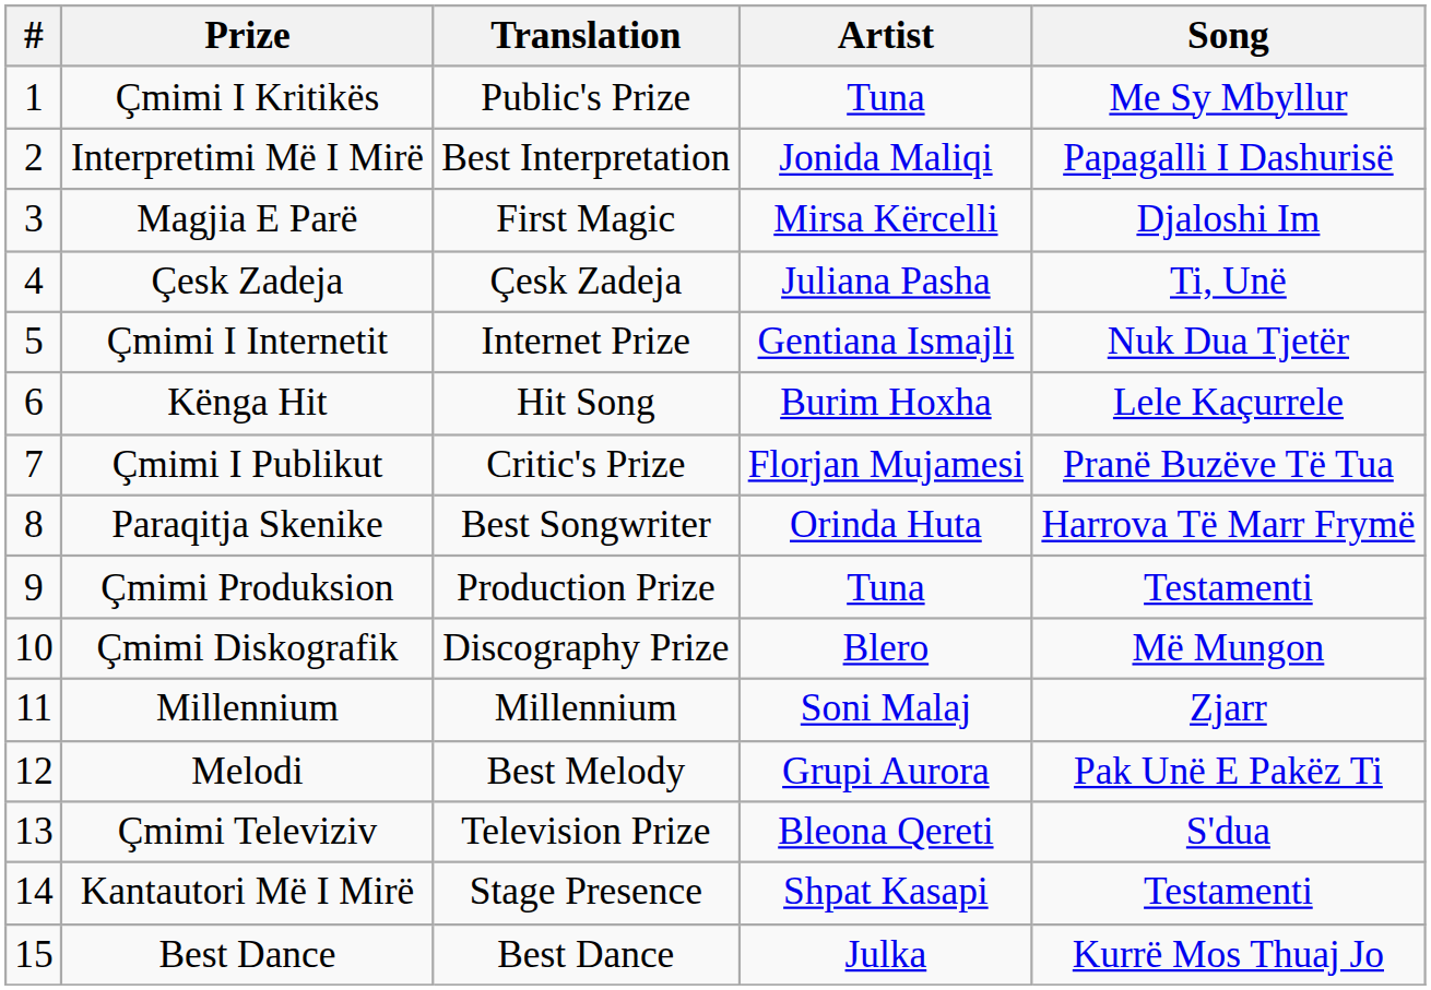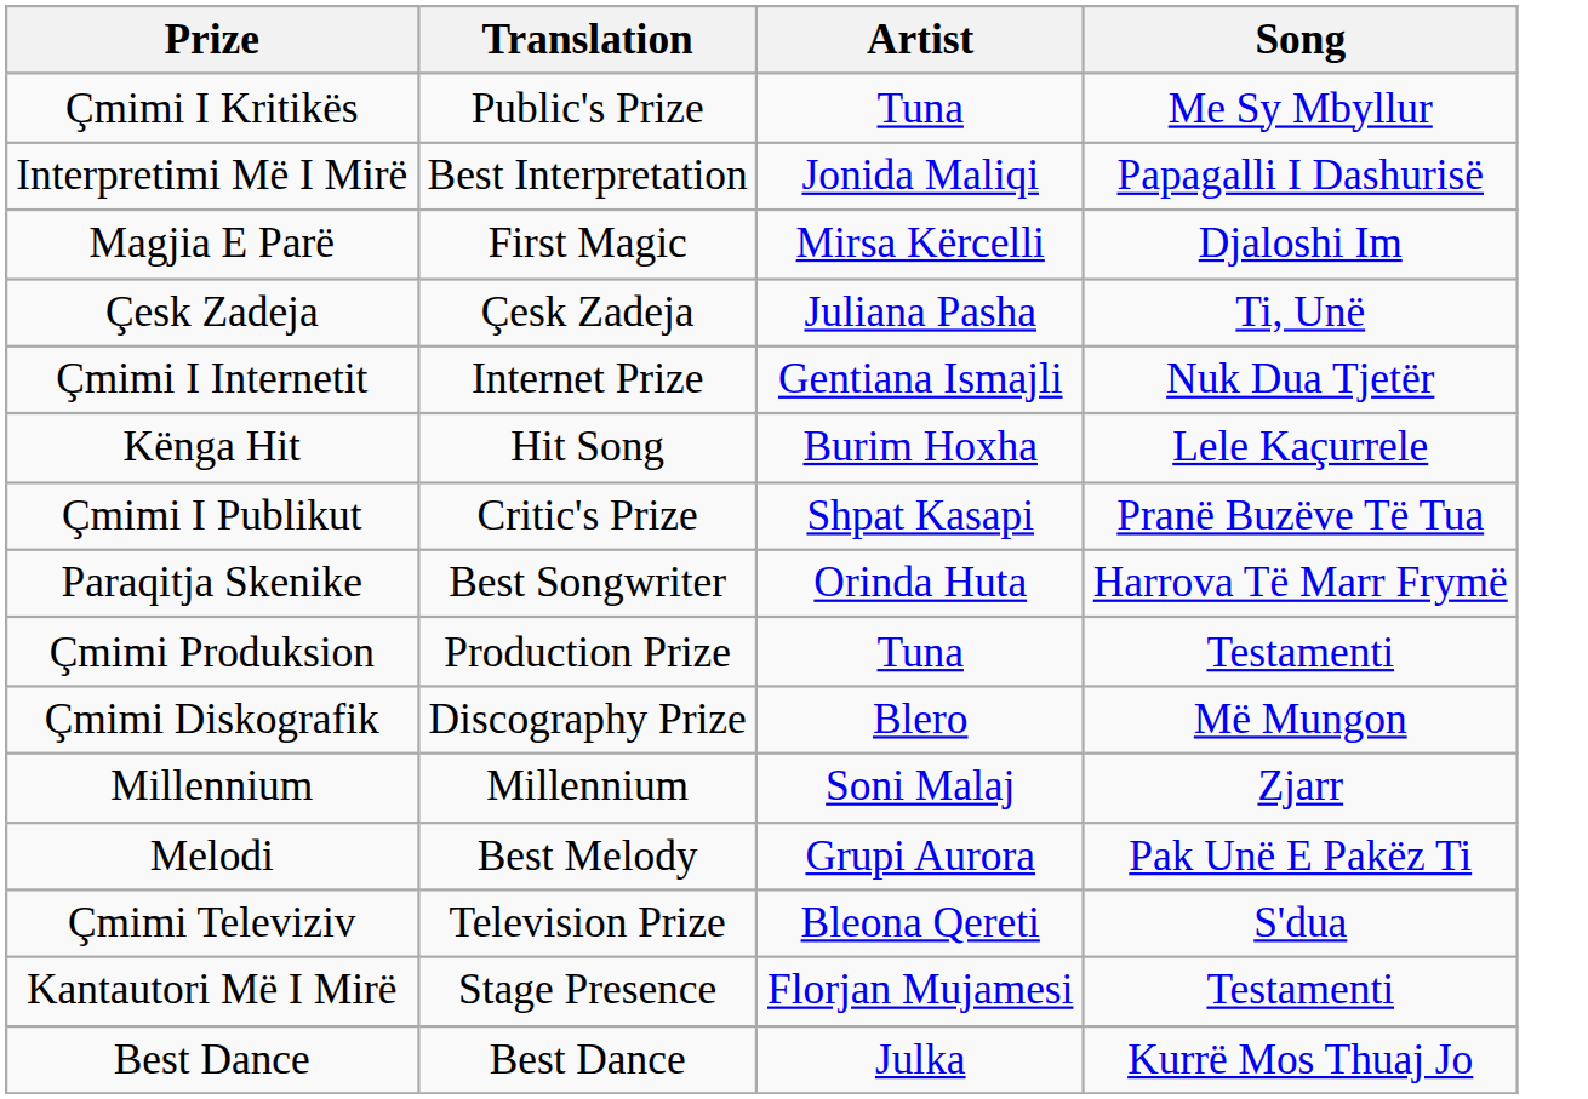 <table class="wikitable">
 <tr>
-<th>#</th>
 <th>Prize</th>
 <th>Translation</th>
 <th>Artist</th>
 <th>Song</th>
 </tr>
 <tr align="center">
-<td>1</td>
 <td>Çmimi I Kritikës</td>
 <td>Public's Prize</td>
 <td><a href='#'>Tuna</a></td>
 <td><a href='#'>Me Sy Mbyllur</a></td>
 </tr>
 <tr align="center">
-<td>2</td>
 <td>Interpretimi Më I Mirë</td>
 <td>Best Interpretation</td>
 <td><a href='#'>Jonida Maliqi</a></td>
 <td><a href='#'>Papagalli I Dashurisë</a></td>
 </tr>
 <tr align="center">
-<td>3</td>
 <td>Magjia E Parë</td>
 <td>First Magic</td>
 <td><a href='#'>Mirsa Kërcelli</a></td>
 <td><a href='#'>Djaloshi Im</a></td>
 </tr>
 <tr align="center">
-<td>4</td>
 <td>Çesk Zadeja</td>
 <td>Çesk Zadeja</td>
 <td><a href='#'>Juliana Pasha</a></td>
 <td><a href='#'>Ti, Unë</a></td>
 </tr>
 <tr align="center">
-<td>5</td>
 <td>Çmimi I Internetit</td>
 <td>Internet Prize</td>
 <td><a href='#'>Gentiana Ismajli</a></td>
 <td><a href='#'>Nuk Dua Tjetër</a></td>
 </tr>
 <tr align="center">
-<td>6</td>
 <td>Kënga Hit</td>
 <td>Hit Song</td>
 <td><a href='#'>Burim Hoxha</a></td>
 <td><a href='#'>Lele Kaçurrele</a></td>
 </tr>
 <tr align="center">
-<td>7</td>
 <td>Çmimi I Publikut</td>
 <td>Critic's Prize</td>
-<td><a href='#'>Florjan Mujamesi</a></td>
+<td><a href='#'>Shpat Kasapi</a></td>
 <td><a href='#'>Pranë Buzëve Të Tua</a></td>
 </tr>
 <tr align="center">
-<td>8</td>
 <td>Paraqitja Skenike</td>
 <td>Best Songwriter</td>
 <td><a href='#'>Orinda Huta</a></td>
 <td><a href='#'>Harrova Të Marr Frymë</a></td>
 </tr>
 <tr align="center">
-<td>9</td>
 <td>Çmimi Produksion</td>
 <td>Production Prize</td>
 <td><a href='#'>Tuna</a></td>
 <td><a href='#'>Testamenti</a></td>
 </tr>
 <tr align="center">
-<td>10</td>
 <td>Çmimi Diskografik</td>
 <td>Discography Prize</td>
 <td><a href='#'>Blero</a></td>
 <td><a href='#'>Më Mungon</a></td>
 </tr>
 <tr align="center">
-<td>11</td>
 <td>Millennium</td>
 <td>Millennium</td>
 <td><a href='#'>Soni Malaj</a></td>
 <td><a href='#'>Zjarr</a></td>
 </tr>
 <tr align="center">
-<td>12</td>
 <td>Melodi</td>
 <td>Best Melody</td>
 <td><a href='#'>Grupi Aurora</a></td>
 <td><a href='#'>Pak Unë E Pakëz Ti</a></td>
 </tr>
 <tr align="center">
-<td>13</td>
 <td>Çmimi Televiziv</td>
 <td>Television Prize</td>
 <td><a href='#'>Bleona Qereti</a></td>
 <td><a href='#'>S'dua</a></td>
 </tr>
 <tr align="center">
-<td>14</td>
 <td>Kantautori Më I Mirë</td>
 <td>Stage Presence</td>
-<td><a href='#'>Shpat Kasapi</a></td>
+<td><a href='#'>Florjan Mujamesi</a></td>
 <td><a href='#'>Testamenti</a></td>
 </tr>
 <tr align="center">
-<td>15</td>
 <td>Best Dance</td>
 <td>Best Dance</td>
 <td><a href='#'>Julka</a></td>
 <td><a href='#'>Kurrë Mos Thuaj Jo</a></td>
 </tr>
 </table>
